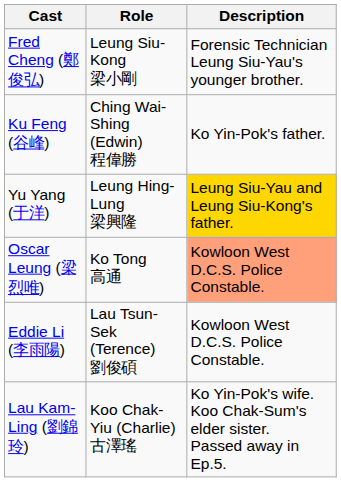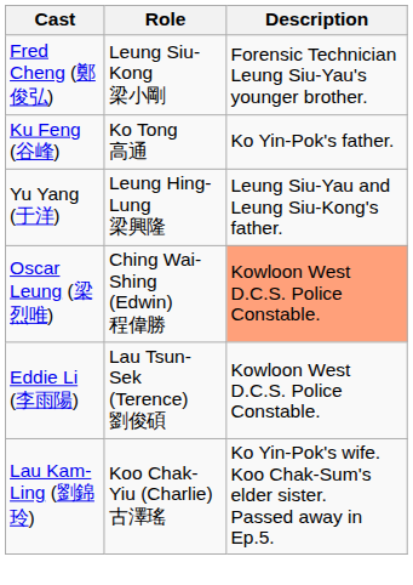 <table class="wikitable" width="55%">
 <tr>
 <th>Cast</th>
 <th>Role</th>
 <th>Description</th>
 </tr>
 <tr>
 <td><a href='#'>Fred Cheng</a> (<a href='#'>鄭俊弘</a>)</td>
 <td>Leung Siu-Kong <br> 梁小剛</td>
 <td>Forensic Technician <br> Leung Siu-Yau's younger brother.</td>
 </tr>
 <tr>
 <td><a href='#'>Ku Feng</a> (<a href='#'>谷峰</a>)</td>
-<td>Ching Wai-Shing (Edwin) <br> 程偉勝</td>
+<td>Ko Tong <br> 高通</td>
 <td>Ko Yin-Pok's father.</td>
 </tr>
 <tr>
 <td>Yu Yang (<a href='#'>于洋</a>)</td>
 <td>Leung Hing-Lung <br> 梁興隆</td>
-<td style="background: gold;">Leung Siu-Yau and Leung Siu-Kong's father.</td>
+<td>Leung Siu-Yau and Leung Siu-Kong's father.</td>
 </tr>
 <tr>
 <td><a href='#'>Oscar Leung</a> (<a href='#'>梁烈唯</a>)</td>
-<td>Ko Tong <br> 高通</td>
+<td>Ching Wai-Shing (Edwin) <br> 程偉勝</td>
 <td style="background: lightsalmon;">Kowloon West D.C.S. Police Constable.</td>
 </tr>
 <tr>
 <td><a href='#'>Eddie Li</a> (<a href='#'>李雨陽</a>)</td>
 <td>Lau Tsun-Sek (Terence) <br> 劉俊碩</td>
 <td>Kowloon West D.C.S. Police Constable.</td>
 </tr>
 <tr>
 <td><a href='#'>Lau Kam-Ling</a> (<a href='#'>劉錦玲</a>)</td>
 <td>Koo Chak-Yiu (Charlie) <br> 古澤瑤</td>
 <td>Ko Yin-Pok's wife. <br> Koo Chak-Sum's elder sister. <br> Passed away in Ep.5.</td>
 </tr>
 </table>
